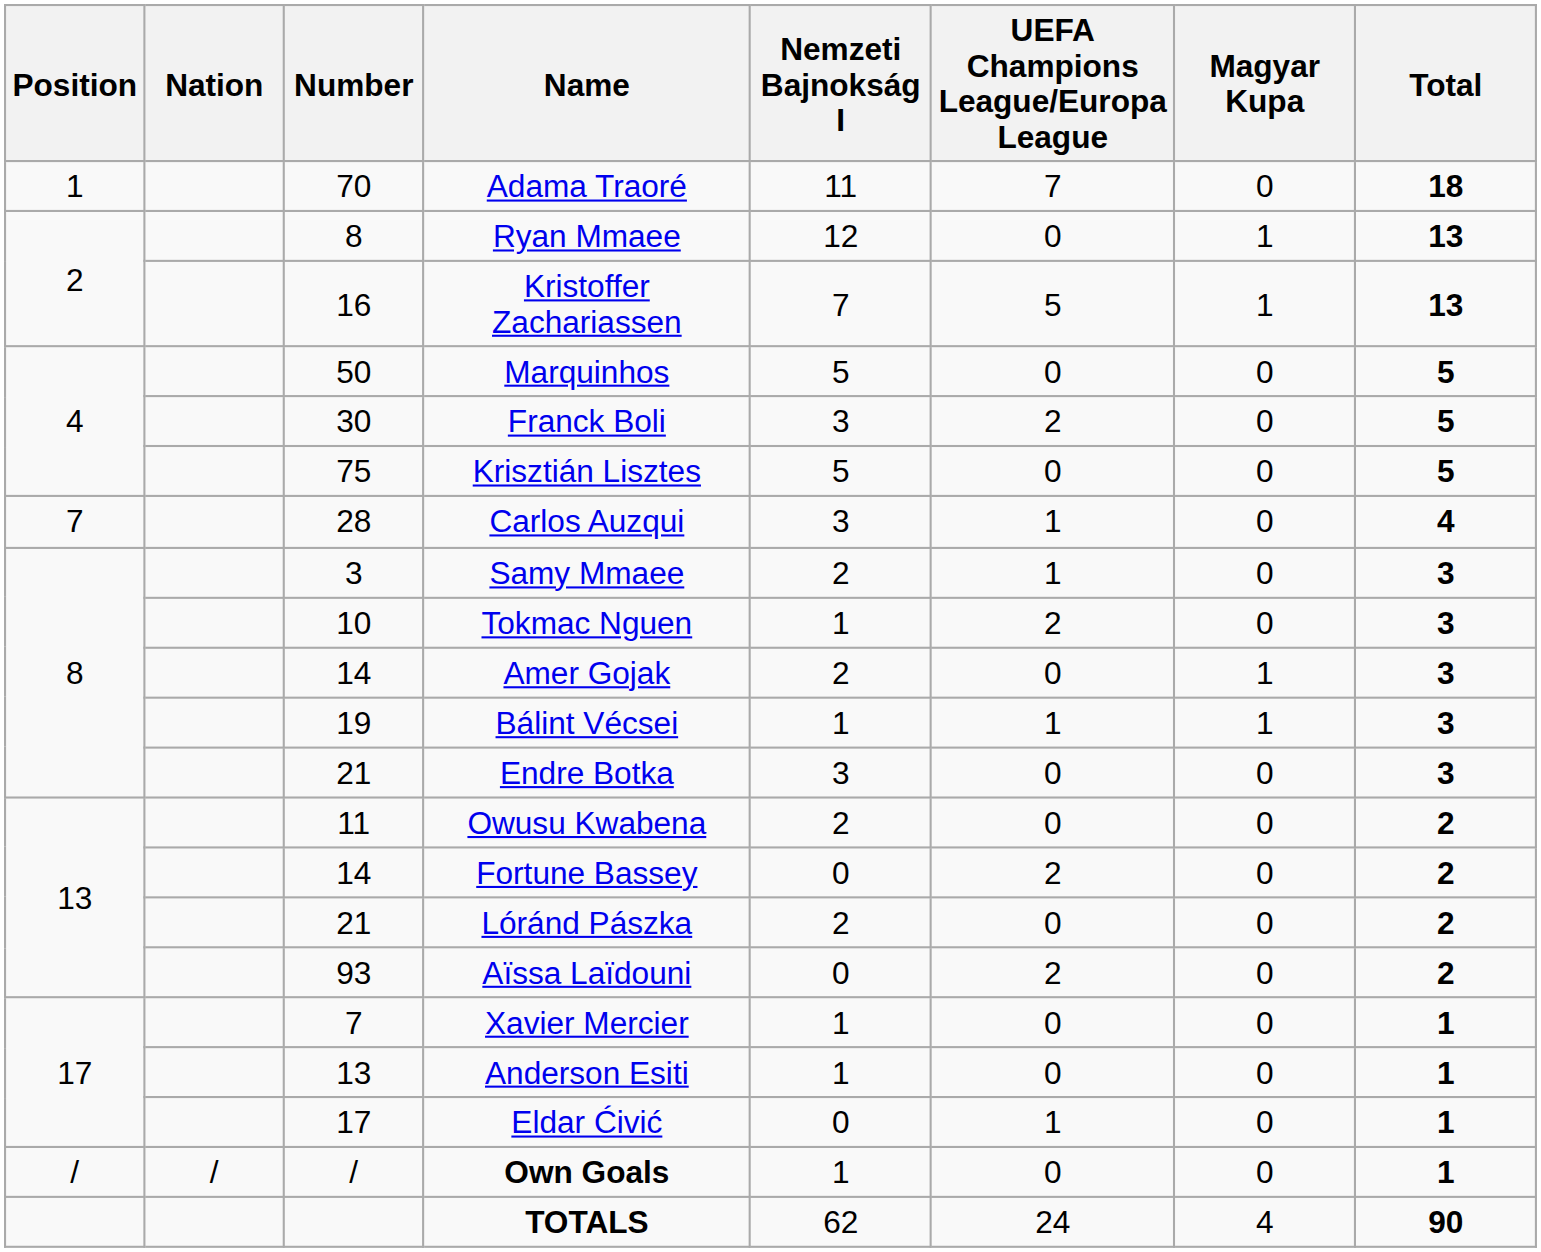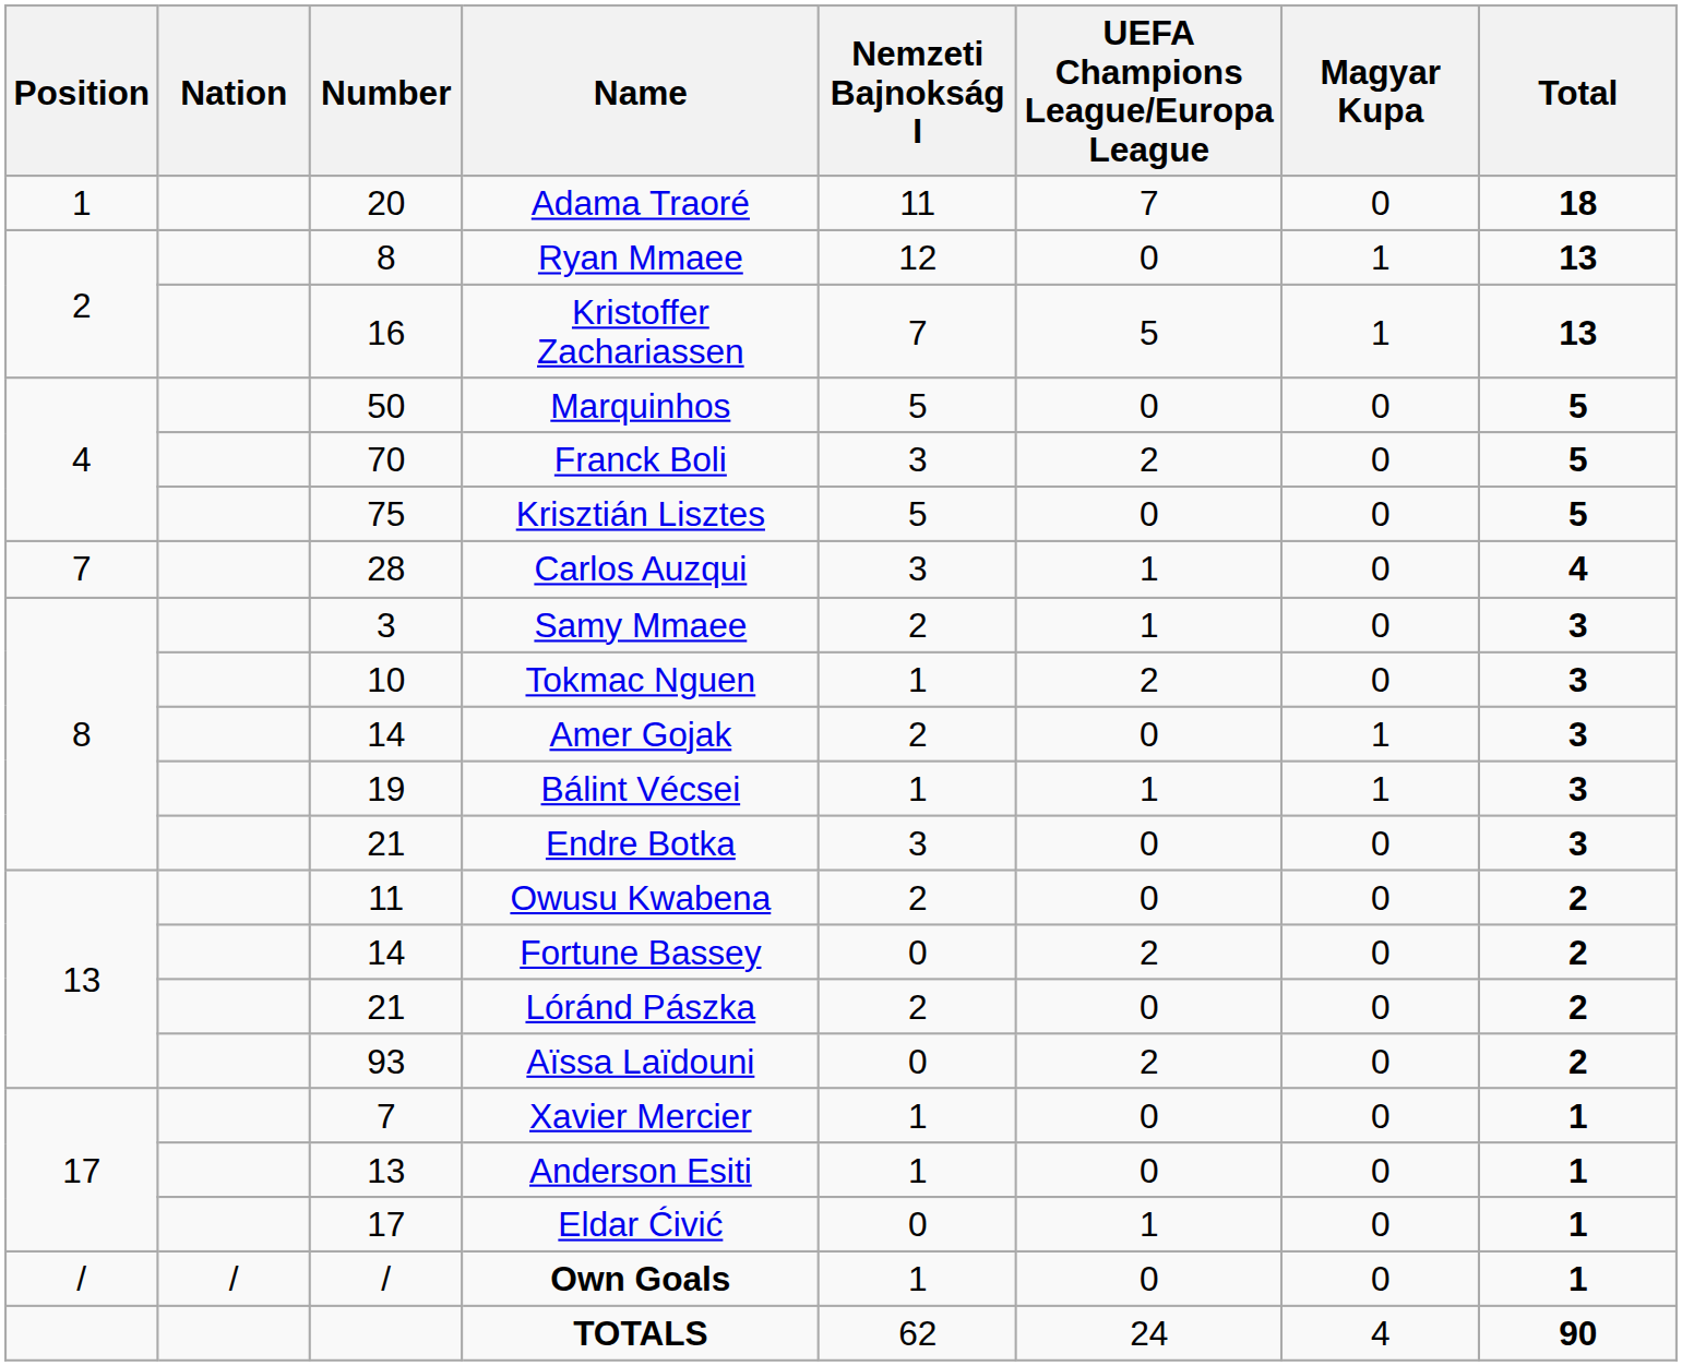 <table class="wikitable" style="font-size: 95%; text-align: center;">
 <tr>
 <th width=60>Position</th>
 <th width=60>Nation</th>
 <th width=60>Number</th>
 <th width=150>Name</th>
 <th width=80>Nemzeti Bajnokság I</th>
 <th width=80>UEFA Champions League/Europa League</th>
 <th width=80>Magyar Kupa</th>
 <th width=80>Total</th>
 </tr>
 <tr>
 <td>1</td>
 <td></td>
-<td>70</td>
+<td>20</td>
 <td><a href='#'>Adama Traoré</a></td>
 <td>11</td>
 <td>7</td>
 <td>0</td>
 <td><strong>18</strong></td>
 </tr>
 <tr>
 <td rowspan="2">2</td>
 <td></td>
 <td>8</td>
 <td><a href='#'>Ryan Mmaee</a></td>
 <td>12</td>
 <td>0</td>
 <td>1</td>
 <td><strong>13</strong></td>
 </tr>
 <tr>
 <td></td>
 <td>16</td>
 <td><a href='#'>Kristoffer Zachariassen</a></td>
 <td>7</td>
 <td>5</td>
 <td>1</td>
 <td><strong>13</strong></td>
 </tr>
 <tr>
 <td rowspan="3">4</td>
 <td></td>
 <td>50</td>
 <td><a href='#'>Marquinhos</a></td>
 <td>5</td>
 <td>0</td>
 <td>0</td>
 <td><strong>5</strong></td>
 </tr>
 <tr>
 <td></td>
-<td>30</td>
+<td>70</td>
 <td><a href='#'>Franck Boli</a></td>
 <td>3</td>
 <td>2</td>
 <td>0</td>
 <td><strong>5</strong></td>
 </tr>
 <tr>
 <td></td>
 <td>75</td>
 <td><a href='#'>Krisztián Lisztes</a></td>
 <td>5</td>
 <td>0</td>
 <td>0</td>
 <td><strong>5</strong></td>
 </tr>
 <tr>
 <td>7</td>
 <td></td>
 <td>28</td>
 <td><a href='#'>Carlos Auzqui</a></td>
 <td>3</td>
 <td>1</td>
 <td>0</td>
 <td><strong>4</strong></td>
 </tr>
 <tr>
 <td rowspan="5">8</td>
 <td></td>
 <td>3</td>
 <td><a href='#'>Samy Mmaee</a></td>
 <td>2</td>
 <td>1</td>
 <td>0</td>
 <td><strong>3</strong></td>
 </tr>
 <tr>
 <td></td>
 <td>10</td>
 <td><a href='#'>Tokmac Nguen</a></td>
 <td>1</td>
 <td>2</td>
 <td>0</td>
 <td><strong>3</strong></td>
 </tr>
 <tr>
 <td></td>
 <td>14</td>
 <td><a href='#'>Amer Gojak</a></td>
 <td>2</td>
 <td>0</td>
 <td>1</td>
 <td><strong>3</strong></td>
 </tr>
 <tr>
 <td></td>
 <td>19</td>
 <td><a href='#'>Bálint Vécsei</a></td>
 <td>1</td>
 <td>1</td>
 <td>1</td>
 <td><strong>3</strong></td>
 </tr>
 <tr>
 <td></td>
 <td>21</td>
 <td><a href='#'>Endre Botka</a></td>
 <td>3</td>
 <td>0</td>
 <td>0</td>
 <td><strong>3</strong></td>
 </tr>
 <tr>
 <td rowspan="4">13</td>
 <td></td>
 <td>11</td>
 <td><a href='#'>Owusu Kwabena</a></td>
 <td>2</td>
 <td>0</td>
 <td>0</td>
 <td><strong>2</strong></td>
 </tr>
 <tr>
 <td></td>
 <td>14</td>
 <td><a href='#'>Fortune Bassey</a></td>
 <td>0</td>
 <td>2</td>
 <td>0</td>
 <td><strong>2</strong></td>
 </tr>
 <tr>
 <td></td>
 <td>21</td>
 <td><a href='#'>Lóránd Pászka</a></td>
 <td>2</td>
 <td>0</td>
 <td>0</td>
 <td><strong>2</strong></td>
 </tr>
 <tr>
 <td></td>
 <td>93</td>
 <td><a href='#'>Aïssa Laïdouni</a></td>
 <td>0</td>
 <td>2</td>
 <td>0</td>
 <td><strong>2</strong></td>
 </tr>
 <tr>
 <td rowspan="3">17</td>
 <td></td>
 <td>7</td>
 <td><a href='#'>Xavier Mercier</a></td>
 <td>1</td>
 <td>0</td>
 <td>0</td>
 <td><strong>1</strong></td>
 </tr>
 <tr>
 <td></td>
 <td>13</td>
 <td><a href='#'>Anderson Esiti</a></td>
 <td>1</td>
 <td>0</td>
 <td>0</td>
 <td><strong>1</strong></td>
 </tr>
 <tr>
 <td></td>
 <td>17</td>
 <td><a href='#'>Eldar Ćivić</a></td>
 <td>0</td>
 <td>1</td>
 <td>0</td>
 <td><strong>1</strong></td>
 </tr>
 <tr>
 <td>/</td>
 <td>/</td>
 <td>/</td>
 <td><strong>Own Goals</strong></td>
 <td>1</td>
 <td>0</td>
 <td>0</td>
 <td><strong>1</strong></td>
 </tr>
 <tr>
 <td></td>
 <td></td>
 <td></td>
 <td><strong>TOTALS</strong></td>
 <td>62</td>
 <td>24</td>
 <td>4</td>
 <td><strong>90</strong></td>
 </tr>
 </table>
